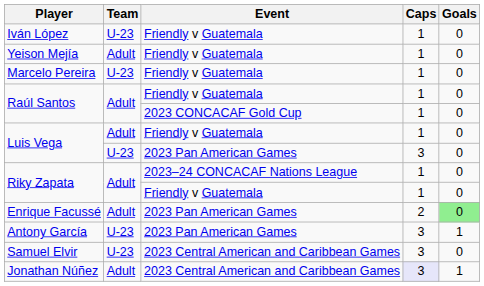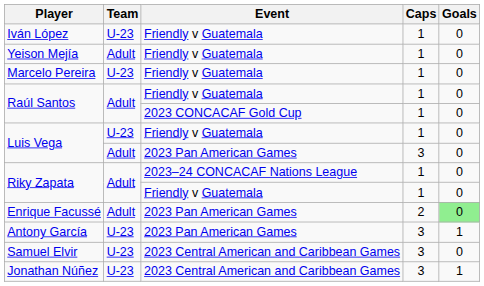 <table class="wikitable">
 <tr>
 <th>Player</th>
 <th>Team</th>
 <th>Event</th>
 <th>Caps</th>
 <th>Goals</th>
 </tr>
 <tr>
 <td><a href='#'>Iván López</a></td>
 <td><a href='#'>U-23</a></td>
 <td><a href='#'>Friendly</a> v <a href='#'>Guatemala</a></td>
 <td align=center>1</td>
 <td align=center>0</td>
 </tr>
 <tr>
 <td><a href='#'>Yeison Mejía</a></td>
 <td><a href='#'>Adult</a></td>
 <td><a href='#'>Friendly</a> v <a href='#'>Guatemala</a></td>
 <td align=center>1</td>
 <td align=center>0</td>
 </tr>
 <tr>
 <td><a href='#'>Marcelo Pereira</a></td>
 <td><a href='#'>U-23</a></td>
 <td><a href='#'>Friendly</a> v <a href='#'>Guatemala</a></td>
 <td align=center>1</td>
 <td align=center>0</td>
 </tr>
 <tr>
 <td rowspan=2><a href='#'>Raúl Santos</a></td>
 <td rowspan=2><a href='#'>Adult</a></td>
 <td><a href='#'>Friendly</a> v <a href='#'>Guatemala</a></td>
 <td align=center>1</td>
 <td align=center>0</td>
 </tr>
 <tr>
 <td><a href='#'>2023 CONCACAF Gold Cup</a></td>
 <td align=center>1</td>
 <td align=center>0</td>
 </tr>
 <tr>
 <td rowspan=2><a href='#'>Luis Vega</a></td>
-<td><a href='#'>Adult</a></td>
+<td><a href='#'>U-23</a></td>
 <td><a href='#'>Friendly</a> v <a href='#'>Guatemala</a></td>
 <td align=center>1</td>
 <td align=center>0</td>
 </tr>
 <tr>
-<td><a href='#'>U-23</a></td>
+<td><a href='#'>Adult</a></td>
 <td><a href='#'>2023 Pan American Games</a></td>
 <td align=center>3</td>
 <td align=center>0</td>
 </tr>
 <tr>
 <td rowspan=2><a href='#'>Riky Zapata</a></td>
 <td rowspan=2><a href='#'>Adult</a></td>
 <td><a href='#'>2023–24 CONCACAF Nations League</a></td>
 <td align=center>1</td>
 <td align=center>0</td>
 </tr>
 <tr>
 <td><a href='#'>Friendly</a> v <a href='#'>Guatemala</a></td>
 <td align=center>1</td>
 <td align=center>0</td>
 </tr>
 <tr>
 <td><a href='#'>Enrique Facussé</a></td>
 <td><a href='#'>Adult</a></td>
 <td><a href='#'>2023 Pan American Games</a></td>
 <td align=center>2</td>
 <td align=center style="background: lightgreen;">0</td>
 </tr>
 <tr>
 <td><a href='#'>Antony García</a></td>
 <td><a href='#'>U-23</a></td>
 <td><a href='#'>2023 Pan American Games</a></td>
 <td align=center>3</td>
 <td align=center>1</td>
 </tr>
 <tr>
 <td><a href='#'>Samuel Elvir</a></td>
 <td><a href='#'>U-23</a></td>
 <td><a href='#'>2023 Central American and Caribbean Games</a></td>
 <td align=center>3</td>
 <td align=center>0</td>
 </tr>
 <tr>
 <td><a href='#'>Jonathan Núñez</a></td>
-<td><a href='#'>Adult</a></td>
+<td><a href='#'>U-23</a></td>
 <td><a href='#'>2023 Central American and Caribbean Games</a></td>
-<td align=center style="background: lavender;">3</td>
+<td align=center>3</td>
 <td align=center>1</td>
 </tr>
 </table>
